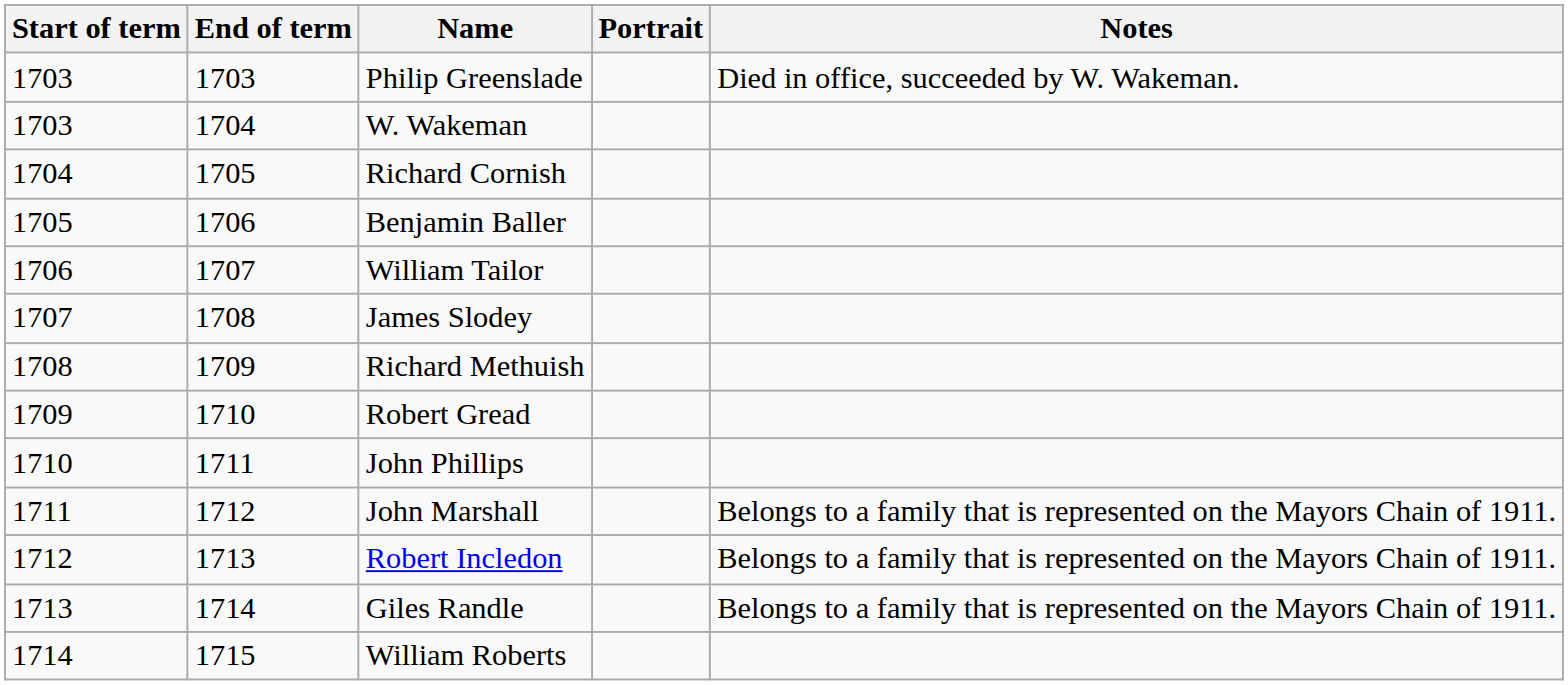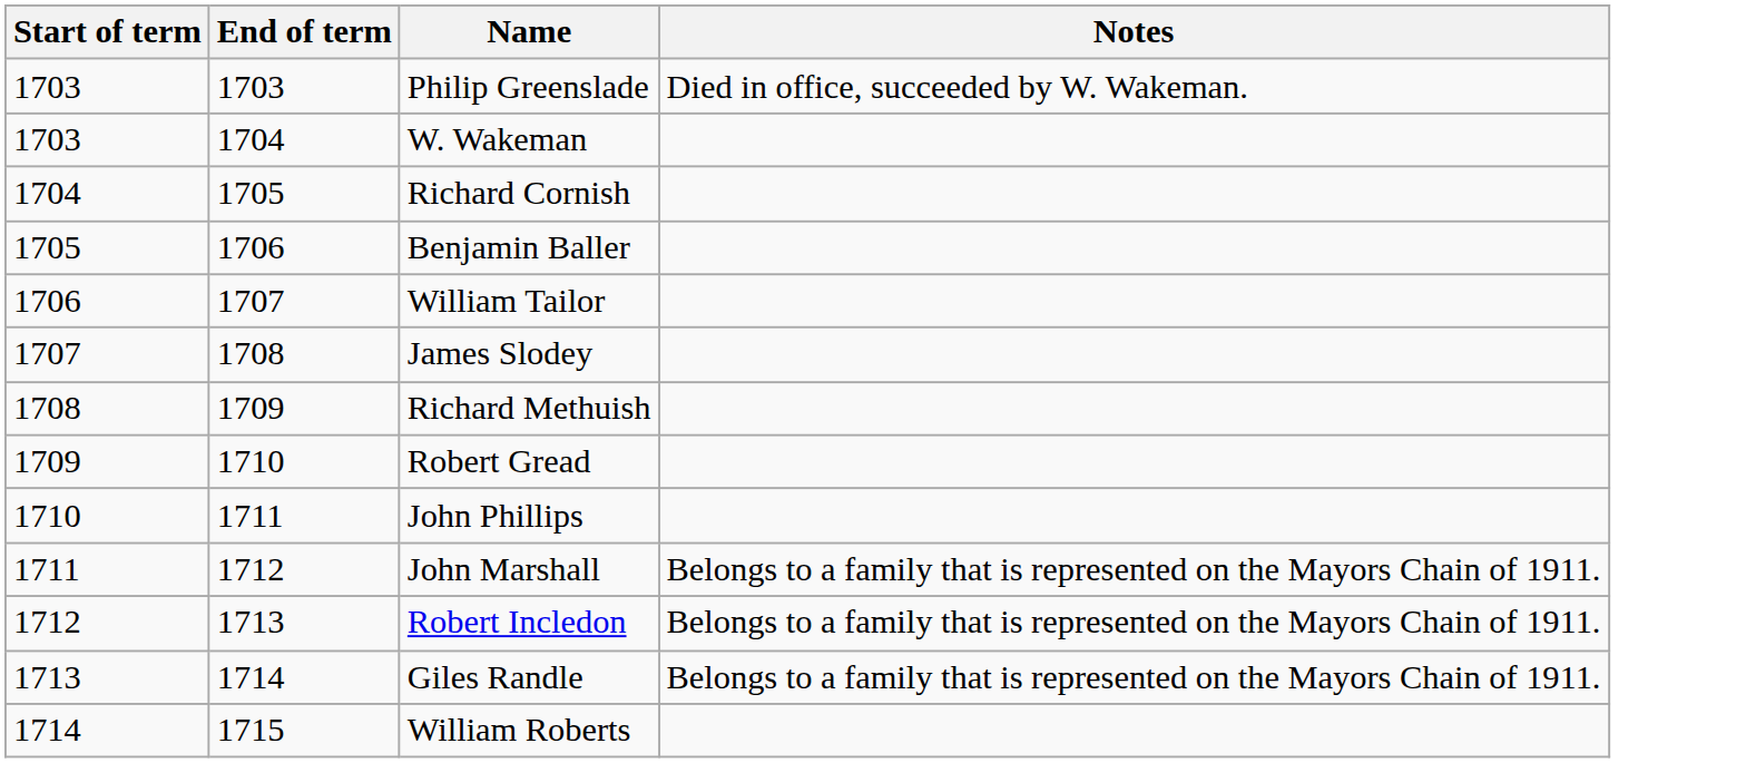 <table class="wikitable mw-collapsible mw-collapsed">
 <tr>
 <th>Start of term</th>
 <th>End of term</th>
 <th>Name</th>
-<th>Portrait</th>
 <th>Notes</th>
 </tr>
 <tr>
 <td>1703</td>
 <td>1703</td>
 <td>Philip Greenslade</td>
-<td></td>
 <td>Died in office, succeeded by W. Wakeman.</td>
 </tr>
 <tr>
 <td>1703</td>
 <td>1704</td>
 <td>W. Wakeman</td>
 <td></td>
-<td></td>
 </tr>
 <tr>
 <td>1704</td>
 <td>1705</td>
 <td>Richard Cornish</td>
-<td></td>
 <td></td>
 </tr>
 <tr>
 <td>1705</td>
 <td>1706</td>
 <td>Benjamin Baller</td>
 <td></td>
-<td></td>
 </tr>
 <tr>
 <td>1706</td>
 <td>1707</td>
 <td>William Tailor</td>
-<td></td>
 <td></td>
 </tr>
 <tr>
 <td>1707</td>
 <td>1708</td>
 <td>James Slodey</td>
 <td></td>
-<td></td>
 </tr>
 <tr>
 <td>1708</td>
 <td>1709</td>
 <td>Richard Methuish</td>
-<td></td>
 <td></td>
 </tr>
 <tr>
 <td>1709</td>
 <td>1710</td>
 <td>Robert Gread</td>
 <td></td>
-<td></td>
 </tr>
 <tr>
 <td>1710</td>
 <td>1711</td>
 <td>John Phillips</td>
 <td></td>
-<td></td>
 </tr>
 <tr>
 <td>1711</td>
 <td>1712</td>
 <td>John Marshall</td>
-<td></td>
 <td>Belongs to a family that is represented on the Mayors Chain of 1911.</td>
 </tr>
 <tr>
 <td>1712</td>
 <td>1713</td>
 <td><a href='#'>Robert Incledon</a></td>
-<td></td>
 <td>Belongs to a family that is represented on the Mayors Chain of 1911.</td>
 </tr>
 <tr>
 <td>1713</td>
 <td>1714</td>
 <td>Giles Randle</td>
-<td></td>
 <td>Belongs to a family that is represented on the Mayors Chain of 1911.</td>
 </tr>
 <tr>
 <td>1714</td>
 <td>1715</td>
 <td>William Roberts</td>
 <td></td>
-<td></td>
 </tr>
 </table>
